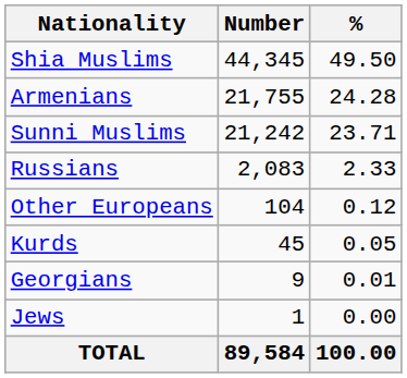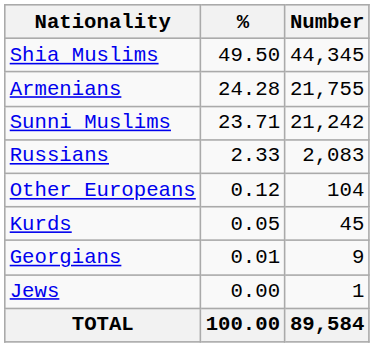 <table class="wikitable sortable">
 <tr>
 <th>Nationality</th>
+<th>%</th>
 <th>Number</th>
-<th>%</th>
 </tr>
 <tr>
 <td><a href='#'>Shia Muslims</a></td>
+<td align="right">49.50</td>
 <td align="right">44,345</td>
-<td align="right">49.50</td>
 </tr>
 <tr>
 <td><a href='#'>Armenians</a></td>
+<td align="right">24.28</td>
 <td align="right">21,755</td>
-<td align="right">24.28</td>
 </tr>
 <tr>
 <td><a href='#'>Sunni Muslims</a></td>
+<td align="right">23.71</td>
 <td align="right">21,242</td>
-<td align="right">23.71</td>
 </tr>
 <tr>
 <td><a href='#'>Russians</a></td>
+<td align="right">2.33</td>
 <td align="right">2,083</td>
-<td align="right">2.33</td>
 </tr>
 <tr>
 <td><a href='#'>Other Europeans</a></td>
+<td align="right">0.12</td>
 <td align="right">104</td>
-<td align="right">0.12</td>
 </tr>
 <tr>
 <td><a href='#'>Kurds</a></td>
+<td align="right">0.05</td>
 <td align="right">45</td>
-<td align="right">0.05</td>
 </tr>
 <tr>
 <td><a href='#'>Georgians</a></td>
+<td align="right">0.01</td>
 <td align="right">9</td>
-<td align="right">0.01</td>
 </tr>
 <tr>
 <td><a href='#'>Jews</a></td>
+<td align="right">0.00</td>
 <td align="right">1</td>
-<td align="right">0.00</td>
 </tr>
 <tr>
 <th>TOTAL</th>
+<th>100.00</th>
 <th>89,584</th>
-<th>100.00</th>
 </tr>
 </table>
